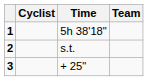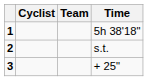 <table class="wikitable">
 <tr>
 <th></th>
 <th>Cyclist</th>
+<th>Team</th>
 <th>Time</th>
-<th>Team</th>
 </tr>
 <tr>
 <td><strong>1</strong></td>
 <td></td>
+<td></td>
 <td>5h 38'18"</td>
-<td></td>
 </tr>
 <tr>
 <td><strong>2</strong></td>
 <td></td>
+<td></td>
 <td>s.t.</td>
-<td></td>
 </tr>
 <tr>
 <td><strong>3</strong></td>
 <td></td>
+<td></td>
 <td>+ 25"</td>
-<td></td>
 </tr>
 </table>
